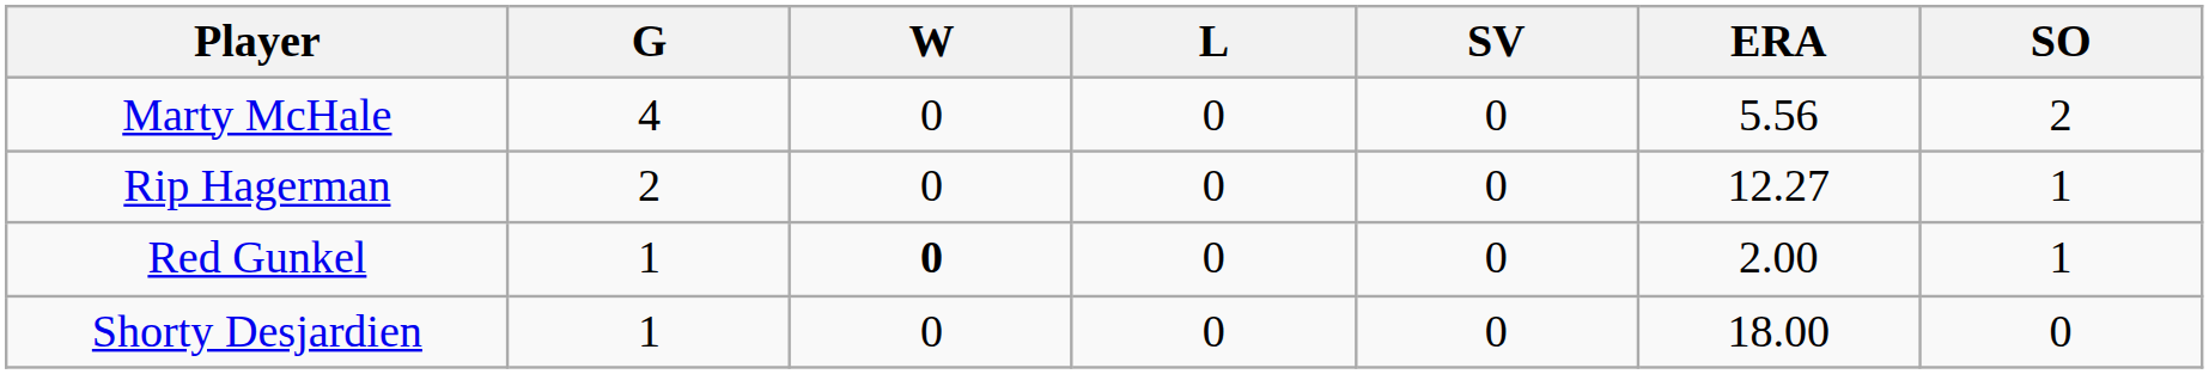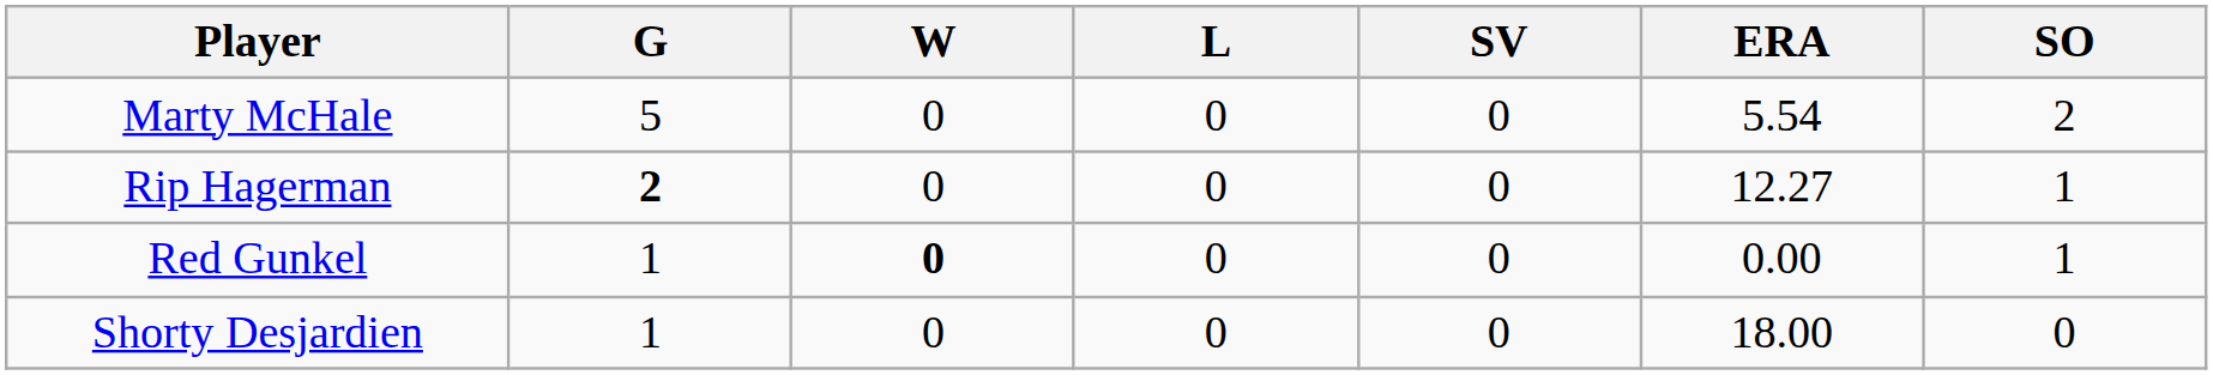 <table class="wikitable sortable">
 <tr>
 <th bgcolor="#DDDDFF" width="16%">Player</th>
 <th bgcolor="#DDDDFF" width="9%">G</th>
 <th bgcolor="#DDDDFF" width="9%">W</th>
 <th bgcolor="#DDDDFF" width="9%">L</th>
 <th bgcolor="#DDDDFF" width="9%">SV</th>
 <th bgcolor="#DDDDFF" width="9%">ERA</th>
 <th bgcolor="#DDDDFF" width="9%">SO</th>
 </tr>
 <tr align="center">
 <td><a href='#'>Marty McHale</a></td>
-<td>4</td>
+<td>5</td>
 <td>0</td>
 <td>0</td>
 <td>0</td>
-<td>5.56</td>
+<td>5.54</td>
 <td>2</td>
 </tr>
 <tr align=center>
 <td><a href='#'>Rip Hagerman</a></td>
-<td>2</td>
+<td><strong>2</strong></td>
 <td>0</td>
 <td>0</td>
 <td>0</td>
 <td>12.27</td>
 <td>1</td>
 </tr>
 <tr align=center>
 <td><a href='#'>Red Gunkel</a></td>
 <td>1</td>
 <td><strong>0</strong></td>
 <td>0</td>
 <td>0</td>
-<td>2.00</td>
+<td>0.00</td>
 <td>1</td>
 </tr>
 <tr align=center>
 <td><a href='#'>Shorty Desjardien</a></td>
 <td>1</td>
 <td>0</td>
 <td>0</td>
 <td>0</td>
 <td>18.00</td>
 <td>0</td>
 </tr>
 </table>
